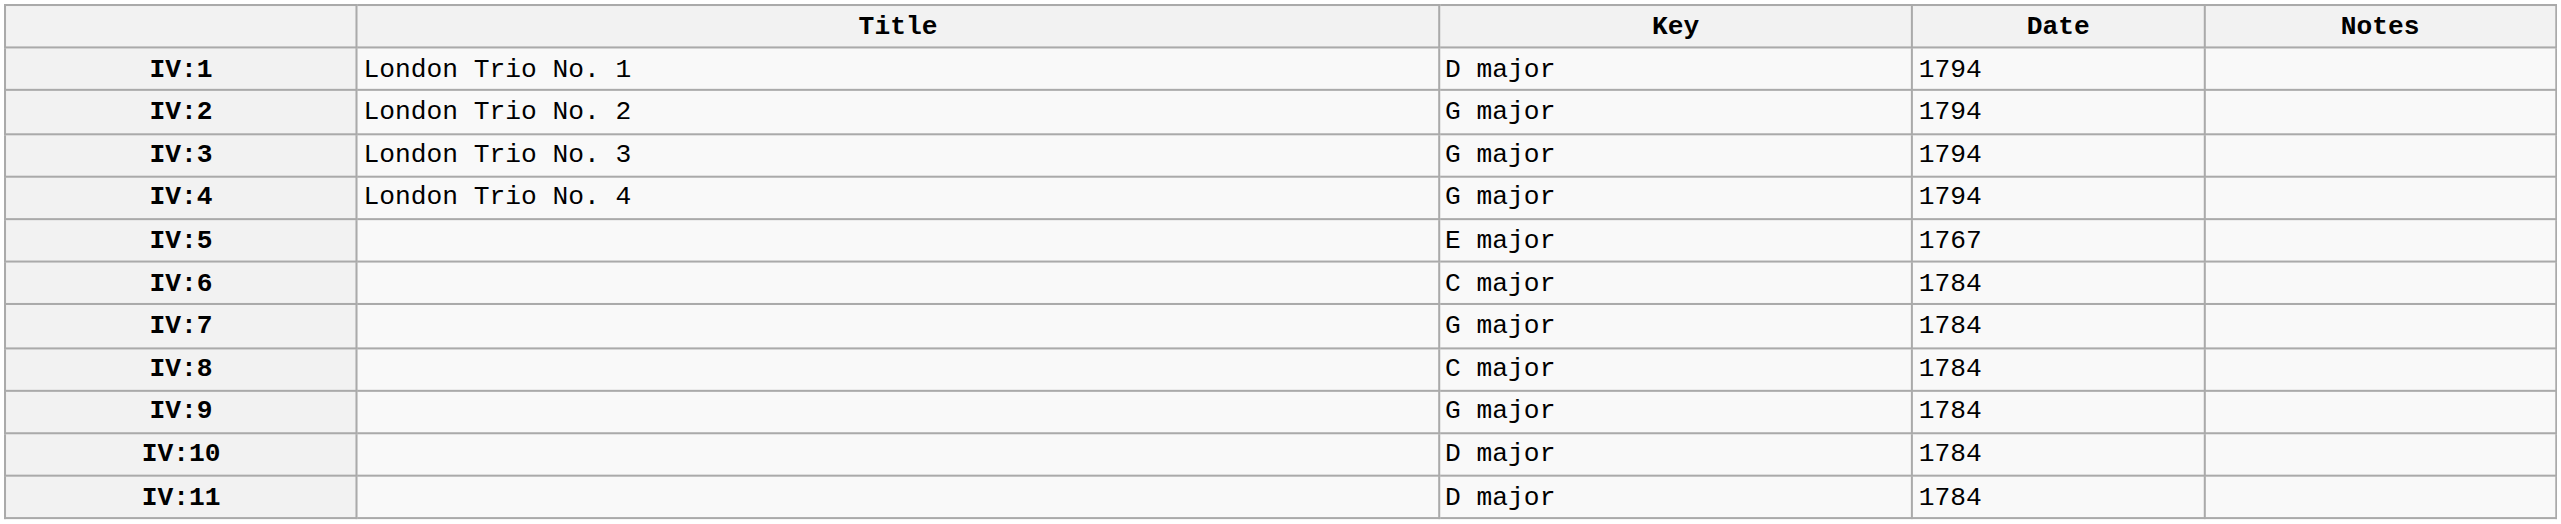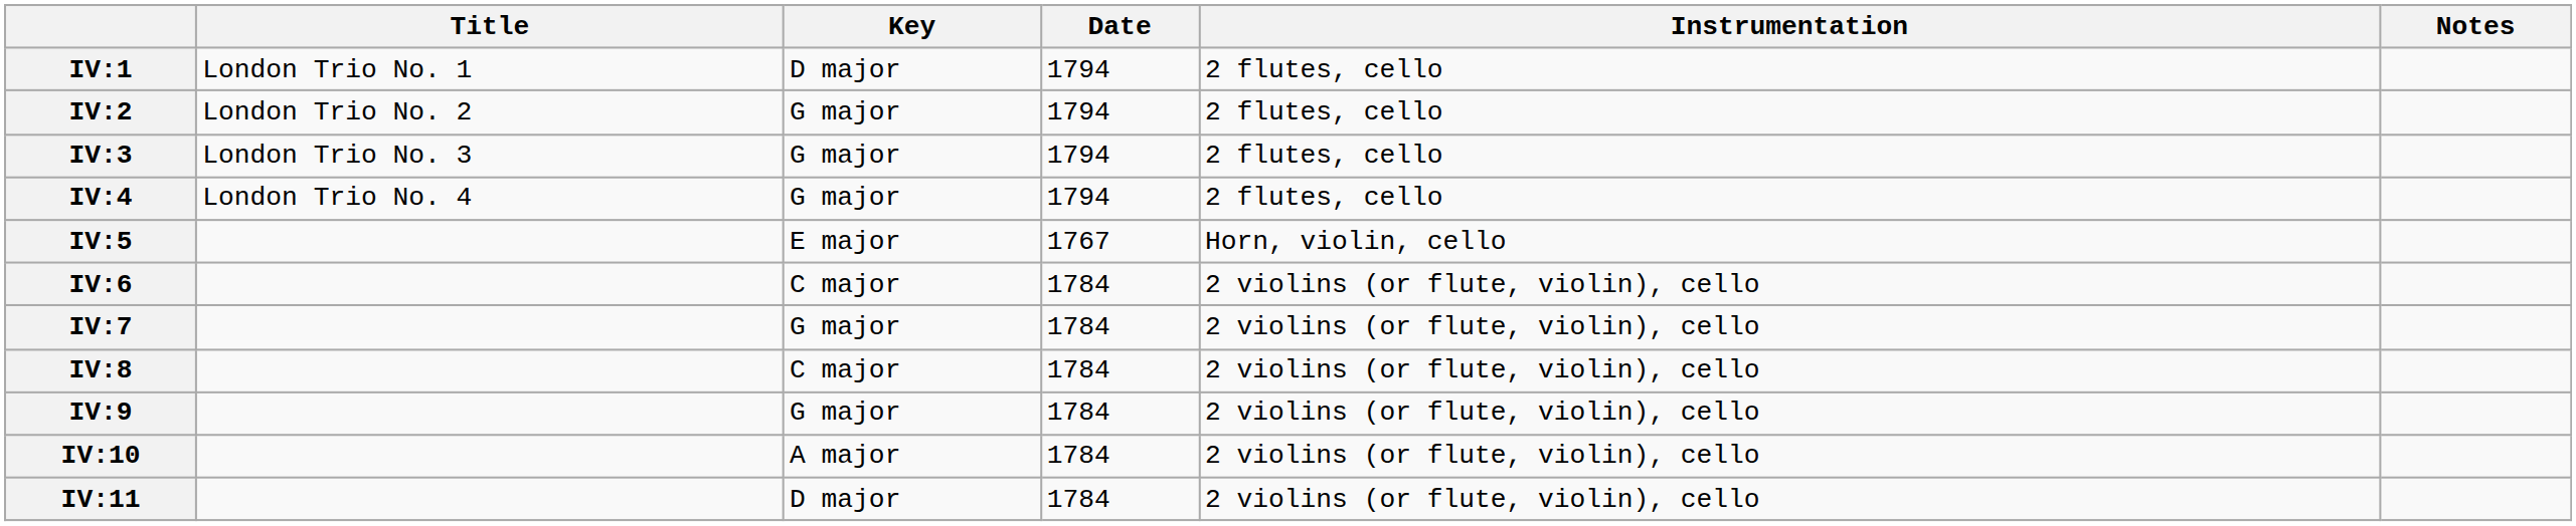 <table class="wikitable sortable" style="text-align: left" width=100%>
 <tr>
 <th scope="col"><a href='#'></a></th>
 <th scope="col">Title</th>
 <th scope="col">Key</th>
 <th scope="col">Date</th>
+<th scope="col">Instrumentation</th>
 <th scope="col">Notes</th>
 </tr>
 <tr>
 <th scope="row">IV:1</th>
 <td>London Trio No. 1</td>
 <td>D major</td>
 <td>1794</td>
+<td>2 flutes, cello</td>
 <td></td>
 </tr>
 <tr>
 <th scope="row">IV:2</th>
 <td>London Trio No. 2</td>
 <td>G major</td>
 <td>1794</td>
+<td>2 flutes, cello</td>
 <td></td>
 </tr>
 <tr>
 <th scope="row">IV:3</th>
 <td>London Trio No. 3</td>
 <td>G major</td>
 <td>1794</td>
+<td>2 flutes, cello</td>
 <td></td>
 </tr>
 <tr>
 <th scope="row">IV:4</th>
 <td>London Trio No. 4</td>
 <td>G major</td>
 <td>1794</td>
+<td>2 flutes, cello</td>
 <td></td>
 </tr>
 <tr>
 <th scope="row">IV:5</th>
 <td></td>
 <td>E major</td>
 <td>1767</td>
+<td>Horn, violin, cello</td>
 <td></td>
 </tr>
 <tr>
 <th scope="row">IV:6</th>
 <td></td>
 <td>C major</td>
 <td>1784</td>
+<td>2 violins (or flute, violin), cello</td>
 <td></td>
 </tr>
 <tr>
 <th scope="row">IV:7</th>
 <td></td>
 <td>G major</td>
 <td>1784</td>
+<td>2 violins (or flute, violin), cello</td>
 <td></td>
 </tr>
 <tr>
 <th scope="row">IV:8</th>
 <td></td>
 <td>C major</td>
 <td>1784</td>
+<td>2 violins (or flute, violin), cello</td>
 <td></td>
 </tr>
 <tr>
 <th scope="row">IV:9</th>
 <td></td>
 <td>G major</td>
 <td>1784</td>
+<td>2 violins (or flute, violin), cello</td>
 <td></td>
 </tr>
 <tr>
 <th scope="row">IV:10</th>
 <td></td>
-<td>D major</td>
+<td>A major</td>
 <td>1784</td>
+<td>2 violins (or flute, violin), cello</td>
 <td></td>
 </tr>
 <tr>
 <th scope="row">IV:11</th>
 <td></td>
 <td>D major</td>
 <td>1784</td>
+<td>2 violins (or flute, violin), cello</td>
 <td></td>
 </tr>
 </table>
